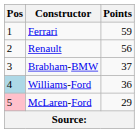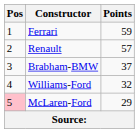 <table class="wikitable" style="font-size: 95%;">
 <tr>
 <th>Pos</th>
 <th>Constructor</th>
 <th>Points</th>
 </tr>
 <tr>
 <td>1</td>
 <td> <a href='#'>Ferrari</a></td>
 <td style="text-align: right">59</td>
 </tr>
 <tr>
 <td>2</td>
 <td> <a href='#'>Renault</a></td>
-<td style="text-align: right">56</td>
+<td style="text-align: right">57</td>
 </tr>
 <tr>
 <td>3</td>
 <td> <a href='#'>Brabham</a>-<a href='#'>BMW</a></td>
 <td style="text-align: right">37</td>
 </tr>
 <tr>
-<td style="background: lightblue;">4</td>
+<td>4</td>
 <td> <a href='#'>Williams</a>-<a href='#'>Ford</a></td>
-<td style="text-align: right">36</td>
+<td style="text-align: right">32</td>
 </tr>
 <tr>
 <td style="background: pink;">5</td>
 <td> <a href='#'>McLaren</a>-<a href='#'>Ford</a></td>
 <td style="text-align: right">29</td>
 </tr>
 <tr>
 <th colspan=4>Source: </th>
 </tr>
 </table>
